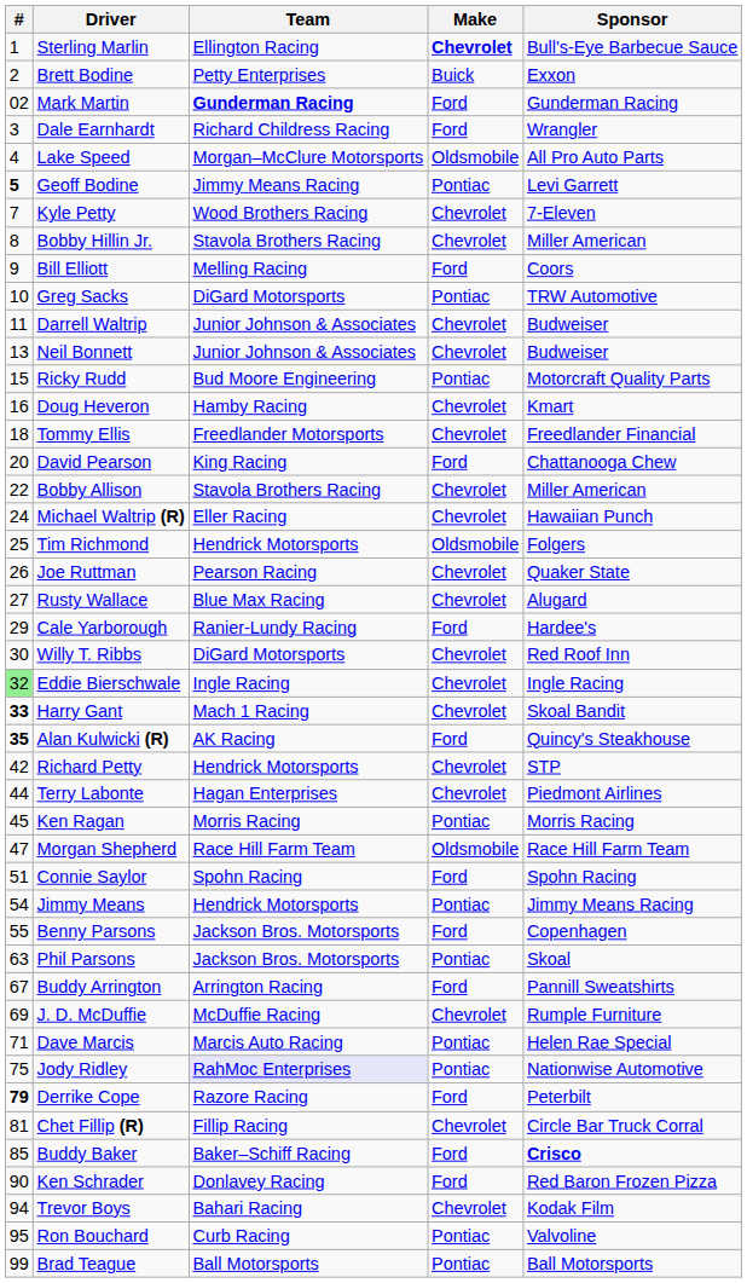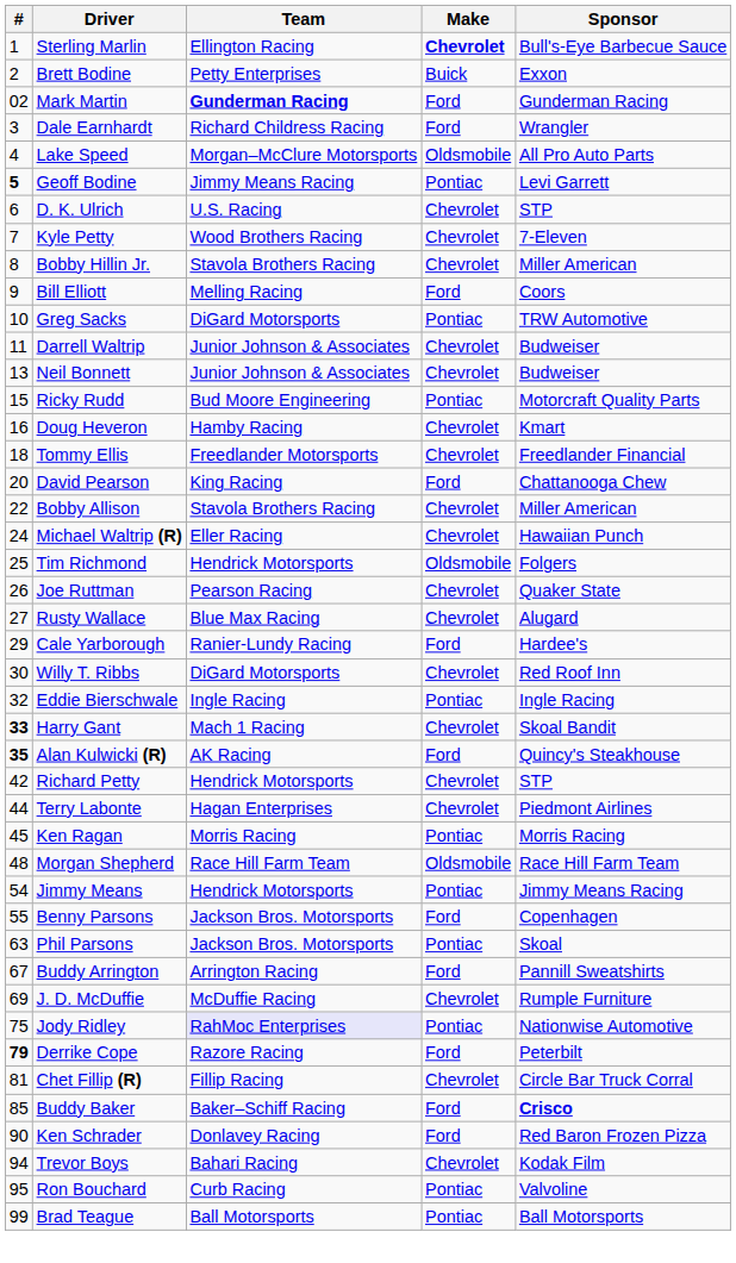 <table class="wikitable" style="font-size:95%">
 <tr>
 <th>#</th>
 <th>Driver</th>
 <th>Team</th>
 <th>Make</th>
 <th>Sponsor</th>
 </tr>
 <tr>
 <td>1</td>
 <td><a href='#'>Sterling Marlin</a></td>
 <td><a href='#'>Ellington Racing</a></td>
 <td><strong><a href='#'>Chevrolet</a></strong></td>
 <td><a href='#'>Bull's-Eye Barbecue Sauce</a></td>
 </tr>
 <tr>
 <td>2</td>
 <td><a href='#'>Brett Bodine</a></td>
 <td><a href='#'>Petty Enterprises</a></td>
 <td><a href='#'>Buick</a></td>
 <td><a href='#'>Exxon</a></td>
 </tr>
 <tr>
 <td>02</td>
 <td><a href='#'>Mark Martin</a></td>
 <td><strong><a href='#'>Gunderman Racing</a></strong></td>
 <td><a href='#'>Ford</a></td>
 <td><a href='#'>Gunderman Racing</a></td>
 </tr>
 <tr>
 <td>3</td>
 <td><a href='#'>Dale Earnhardt</a></td>
 <td><a href='#'>Richard Childress Racing</a></td>
 <td><a href='#'>Ford</a></td>
 <td><a href='#'>Wrangler</a></td>
 </tr>
 <tr>
 <td>4</td>
 <td><a href='#'>Lake Speed</a></td>
 <td><a href='#'>Morgan–McClure Motorsports</a></td>
 <td><a href='#'>Oldsmobile</a></td>
 <td><a href='#'>All Pro Auto Parts</a></td>
 </tr>
 <tr>
 <td><strong>5</strong></td>
 <td><a href='#'>Geoff Bodine</a></td>
 <td><a href='#'>Jimmy Means Racing</a></td>
 <td><a href='#'>Pontiac</a></td>
 <td><a href='#'>Levi Garrett</a></td>
+</tr>
+<tr>
+<td>6</td>
+<td><a href='#'>D. K. Ulrich</a></td>
+<td><a href='#'>U.S. Racing</a></td>
+<td><a href='#'>Chevrolet</a></td>
+<td><a href='#'>STP</a></td>
 </tr>
 <tr>
 <td>7</td>
 <td><a href='#'>Kyle Petty</a></td>
 <td><a href='#'>Wood Brothers Racing</a></td>
 <td><a href='#'>Chevrolet</a></td>
 <td><a href='#'>7-Eleven</a></td>
 </tr>
 <tr>
 <td>8</td>
 <td><a href='#'>Bobby Hillin Jr.</a></td>
 <td><a href='#'>Stavola Brothers Racing</a></td>
 <td><a href='#'>Chevrolet</a></td>
 <td><a href='#'>Miller American</a></td>
 </tr>
 <tr>
 <td>9</td>
 <td><a href='#'>Bill Elliott</a></td>
 <td><a href='#'>Melling Racing</a></td>
 <td><a href='#'>Ford</a></td>
 <td><a href='#'>Coors</a></td>
 </tr>
 <tr>
 <td>10</td>
 <td><a href='#'>Greg Sacks</a></td>
 <td><a href='#'>DiGard Motorsports</a></td>
 <td><a href='#'>Pontiac</a></td>
 <td><a href='#'>TRW Automotive</a></td>
 </tr>
 <tr>
 <td>11</td>
 <td><a href='#'>Darrell Waltrip</a></td>
 <td><a href='#'>Junior Johnson & Associates</a></td>
 <td><a href='#'>Chevrolet</a></td>
 <td><a href='#'>Budweiser</a></td>
 </tr>
 <tr>
 <td>13</td>
 <td><a href='#'>Neil Bonnett</a></td>
 <td><a href='#'>Junior Johnson & Associates</a></td>
 <td><a href='#'>Chevrolet</a></td>
 <td><a href='#'>Budweiser</a></td>
 </tr>
 <tr>
 <td>15</td>
 <td><a href='#'>Ricky Rudd</a></td>
 <td><a href='#'>Bud Moore Engineering</a></td>
 <td><a href='#'>Pontiac</a></td>
 <td><a href='#'>Motorcraft Quality Parts</a></td>
 </tr>
 <tr>
 <td>16</td>
 <td><a href='#'>Doug Heveron</a></td>
 <td><a href='#'>Hamby Racing</a></td>
 <td><a href='#'>Chevrolet</a></td>
 <td><a href='#'>Kmart</a></td>
 </tr>
 <tr>
 <td>18</td>
 <td><a href='#'>Tommy Ellis</a></td>
 <td><a href='#'>Freedlander Motorsports</a></td>
 <td><a href='#'>Chevrolet</a></td>
 <td><a href='#'>Freedlander Financial</a></td>
 </tr>
 <tr>
 <td>20</td>
 <td><a href='#'>David Pearson</a></td>
 <td><a href='#'>King Racing</a></td>
 <td><a href='#'>Ford</a></td>
 <td><a href='#'>Chattanooga Chew</a></td>
 </tr>
 <tr>
 <td>22</td>
 <td><a href='#'>Bobby Allison</a></td>
 <td><a href='#'>Stavola Brothers Racing</a></td>
 <td><a href='#'>Chevrolet</a></td>
 <td><a href='#'>Miller American</a></td>
 </tr>
 <tr>
 <td>24</td>
 <td><a href='#'>Michael Waltrip</a> <strong>(R)</strong></td>
 <td><a href='#'>Eller Racing</a></td>
 <td><a href='#'>Chevrolet</a></td>
 <td><a href='#'>Hawaiian Punch</a></td>
 </tr>
 <tr>
 <td>25</td>
 <td><a href='#'>Tim Richmond</a></td>
 <td><a href='#'>Hendrick Motorsports</a></td>
 <td><a href='#'>Oldsmobile</a></td>
 <td><a href='#'>Folgers</a></td>
 </tr>
 <tr>
 <td>26</td>
 <td><a href='#'>Joe Ruttman</a></td>
 <td><a href='#'>Pearson Racing</a></td>
 <td><a href='#'>Chevrolet</a></td>
 <td><a href='#'>Quaker State</a></td>
 </tr>
 <tr>
 <td>27</td>
 <td><a href='#'>Rusty Wallace</a></td>
 <td><a href='#'>Blue Max Racing</a></td>
 <td><a href='#'>Chevrolet</a></td>
 <td><a href='#'>Alugard</a></td>
 </tr>
 <tr>
 <td>29</td>
 <td><a href='#'>Cale Yarborough</a></td>
 <td><a href='#'>Ranier-Lundy Racing</a></td>
 <td><a href='#'>Ford</a></td>
 <td><a href='#'>Hardee's</a></td>
 </tr>
 <tr>
 <td>30</td>
 <td><a href='#'>Willy T. Ribbs</a></td>
 <td><a href='#'>DiGard Motorsports</a></td>
 <td><a href='#'>Chevrolet</a></td>
 <td><a href='#'>Red Roof Inn</a></td>
 </tr>
 <tr>
-<td style="background: lightgreen;">32</td>
+<td>32</td>
 <td><a href='#'>Eddie Bierschwale</a></td>
 <td><a href='#'>Ingle Racing</a></td>
-<td><a href='#'>Chevrolet</a></td>
+<td><a href='#'>Pontiac</a></td>
 <td><a href='#'>Ingle Racing</a></td>
 </tr>
 <tr>
 <td><strong>33</strong></td>
 <td><a href='#'>Harry Gant</a></td>
 <td><a href='#'>Mach 1 Racing</a></td>
 <td><a href='#'>Chevrolet</a></td>
 <td><a href='#'>Skoal Bandit</a></td>
 </tr>
 <tr>
 <td><strong>35</strong></td>
 <td><a href='#'>Alan Kulwicki</a> <strong>(R)</strong></td>
 <td><a href='#'>AK Racing</a></td>
 <td><a href='#'>Ford</a></td>
 <td><a href='#'>Quincy's Steakhouse</a></td>
 </tr>
 <tr>
 <td>42</td>
 <td><a href='#'>Richard Petty</a></td>
 <td><a href='#'>Hendrick Motorsports</a></td>
 <td><a href='#'>Chevrolet</a></td>
 <td><a href='#'>STP</a></td>
 </tr>
 <tr>
 <td>44</td>
 <td><a href='#'>Terry Labonte</a></td>
 <td><a href='#'>Hagan Enterprises</a></td>
 <td><a href='#'>Chevrolet</a></td>
 <td><a href='#'>Piedmont Airlines</a></td>
 </tr>
 <tr>
 <td>45</td>
 <td><a href='#'>Ken Ragan</a></td>
 <td><a href='#'>Morris Racing</a></td>
 <td><a href='#'>Pontiac</a></td>
 <td><a href='#'>Morris Racing</a></td>
 </tr>
 <tr>
-<td>47</td>
+<td>48</td>
 <td><a href='#'>Morgan Shepherd</a></td>
 <td><a href='#'>Race Hill Farm Team</a></td>
 <td><a href='#'>Oldsmobile</a></td>
 <td><a href='#'>Race Hill Farm Team</a></td>
-</tr>
-<tr>
-<td>51</td>
-<td><a href='#'>Connie Saylor</a></td>
-<td><a href='#'>Spohn Racing</a></td>
-<td><a href='#'>Ford</a></td>
-<td><a href='#'>Spohn Racing</a></td>
 </tr>
 <tr>
 <td>54</td>
 <td><a href='#'>Jimmy Means</a></td>
 <td><a href='#'>Hendrick Motorsports</a></td>
 <td><a href='#'>Pontiac</a></td>
 <td><a href='#'>Jimmy Means Racing</a></td>
 </tr>
 <tr>
 <td>55</td>
 <td><a href='#'>Benny Parsons</a></td>
 <td><a href='#'>Jackson Bros. Motorsports</a></td>
 <td><a href='#'>Ford</a></td>
 <td><a href='#'>Copenhagen</a></td>
 </tr>
 <tr>
 <td>63</td>
 <td><a href='#'>Phil Parsons</a></td>
 <td><a href='#'>Jackson Bros. Motorsports</a></td>
 <td><a href='#'>Pontiac</a></td>
 <td><a href='#'>Skoal</a></td>
 </tr>
 <tr>
 <td>67</td>
 <td><a href='#'>Buddy Arrington</a></td>
 <td><a href='#'>Arrington Racing</a></td>
 <td><a href='#'>Ford</a></td>
 <td><a href='#'>Pannill Sweatshirts</a></td>
 </tr>
 <tr>
 <td>69</td>
 <td><a href='#'>J. D. McDuffie</a></td>
 <td><a href='#'>McDuffie Racing</a></td>
 <td><a href='#'>Chevrolet</a></td>
 <td><a href='#'>Rumple Furniture</a></td>
-</tr>
-<tr>
-<td>71</td>
-<td><a href='#'>Dave Marcis</a></td>
-<td><a href='#'>Marcis Auto Racing</a></td>
-<td><a href='#'>Pontiac</a></td>
-<td><a href='#'>Helen Rae Special</a></td>
 </tr>
 <tr>
 <td>75</td>
 <td><a href='#'>Jody Ridley</a></td>
 <td style="background: lavender;"><a href='#'>RahMoc Enterprises</a></td>
 <td><a href='#'>Pontiac</a></td>
 <td><a href='#'>Nationwise Automotive</a></td>
 </tr>
 <tr>
 <td><strong>79</strong></td>
 <td><a href='#'>Derrike Cope</a></td>
 <td><a href='#'>Razore Racing</a></td>
 <td><a href='#'>Ford</a></td>
 <td><a href='#'>Peterbilt</a></td>
 </tr>
 <tr>
 <td>81</td>
 <td><a href='#'>Chet Fillip</a> <strong>(R)</strong></td>
 <td><a href='#'>Fillip Racing</a></td>
 <td><a href='#'>Chevrolet</a></td>
 <td><a href='#'>Circle Bar Truck Corral</a></td>
 </tr>
 <tr>
 <td>85</td>
 <td><a href='#'>Buddy Baker</a></td>
 <td><a href='#'>Baker–Schiff Racing</a></td>
 <td><a href='#'>Ford</a></td>
 <td><strong><a href='#'>Crisco</a></strong></td>
 </tr>
 <tr>
 <td>90</td>
 <td><a href='#'>Ken Schrader</a></td>
 <td><a href='#'>Donlavey Racing</a></td>
 <td><a href='#'>Ford</a></td>
 <td><a href='#'>Red Baron Frozen Pizza</a></td>
 </tr>
 <tr>
 <td>94</td>
 <td><a href='#'>Trevor Boys</a></td>
 <td><a href='#'>Bahari Racing</a></td>
 <td><a href='#'>Chevrolet</a></td>
 <td><a href='#'>Kodak Film</a></td>
 </tr>
 <tr>
 <td>95</td>
 <td><a href='#'>Ron Bouchard</a></td>
 <td><a href='#'>Curb Racing</a></td>
 <td><a href='#'>Pontiac</a></td>
 <td><a href='#'>Valvoline</a></td>
 </tr>
 <tr>
 <td>99</td>
 <td><a href='#'>Brad Teague</a></td>
 <td><a href='#'>Ball Motorsports</a></td>
 <td><a href='#'>Pontiac</a></td>
 <td><a href='#'>Ball Motorsports</a></td>
 </tr>
 </table>
